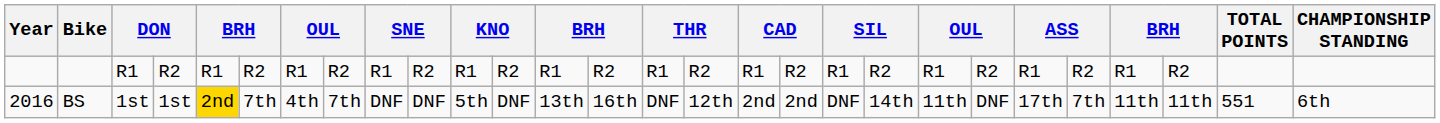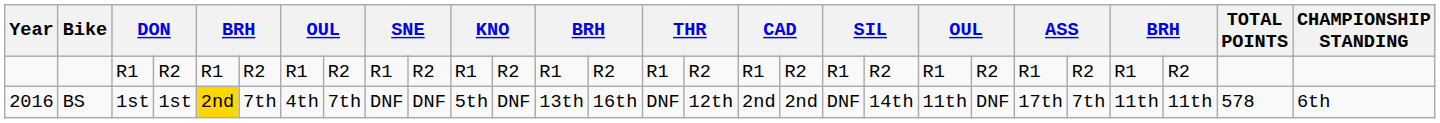 <table class="wikitable">
 <tr>
 <th>Year</th>
 <th>Bike</th>
 <th colspan="2"><a href='#'>DON</a></th>
 <th colspan="2"><a href='#'>BRH</a></th>
 <th colspan="2"><a href='#'>OUL</a></th>
 <th colspan="2"><a href='#'>SNE</a></th>
 <th colspan="2"><a href='#'>KNO</a></th>
 <th colspan="2"><a href='#'>BRH</a></th>
 <th colspan="2"><a href='#'>THR</a></th>
 <th colspan="2"><a href='#'>CAD</a></th>
 <th colspan="2"><a href='#'>SIL</a></th>
 <th colspan="2"><a href='#'>OUL</a></th>
 <th colspan="2"><a href='#'>ASS</a></th>
 <th colspan="2"><a href='#'>BRH</a></th>
 <th>TOTAL POINTS</th>
 <th>CHAMPIONSHIP STANDING</th>
 </tr>
 <tr>
 <td></td>
 <td></td>
 <td>R1</td>
 <td>R2</td>
 <td>R1</td>
 <td>R2</td>
 <td>R1</td>
 <td>R2</td>
 <td>R1</td>
 <td>R2</td>
 <td>R1</td>
 <td>R2</td>
 <td>R1</td>
 <td>R2</td>
 <td>R1</td>
 <td>R2</td>
 <td>R1</td>
 <td>R2</td>
 <td>R1</td>
 <td>R2</td>
 <td>R1</td>
 <td>R2</td>
 <td>R1</td>
 <td>R2</td>
 <td>R1</td>
 <td>R2</td>
 <td></td>
 <td></td>
 </tr>
 <tr>
 <td>2016</td>
 <td>BS</td>
 <td>1st</td>
 <td>1st</td>
 <td style="background: gold;">2nd</td>
 <td>7th</td>
 <td>4th</td>
 <td>7th</td>
 <td>DNF</td>
 <td>DNF</td>
 <td>5th</td>
 <td>DNF</td>
 <td>13th</td>
 <td>16th</td>
 <td>DNF</td>
 <td>12th</td>
 <td>2nd</td>
 <td>2nd</td>
 <td>DNF</td>
 <td>14th</td>
 <td>11th</td>
 <td>DNF</td>
 <td>17th</td>
 <td>7th</td>
 <td>11th</td>
 <td>11th</td>
-<td>551</td>
+<td>578</td>
 <td>6th</td>
 </tr>
 </table>
